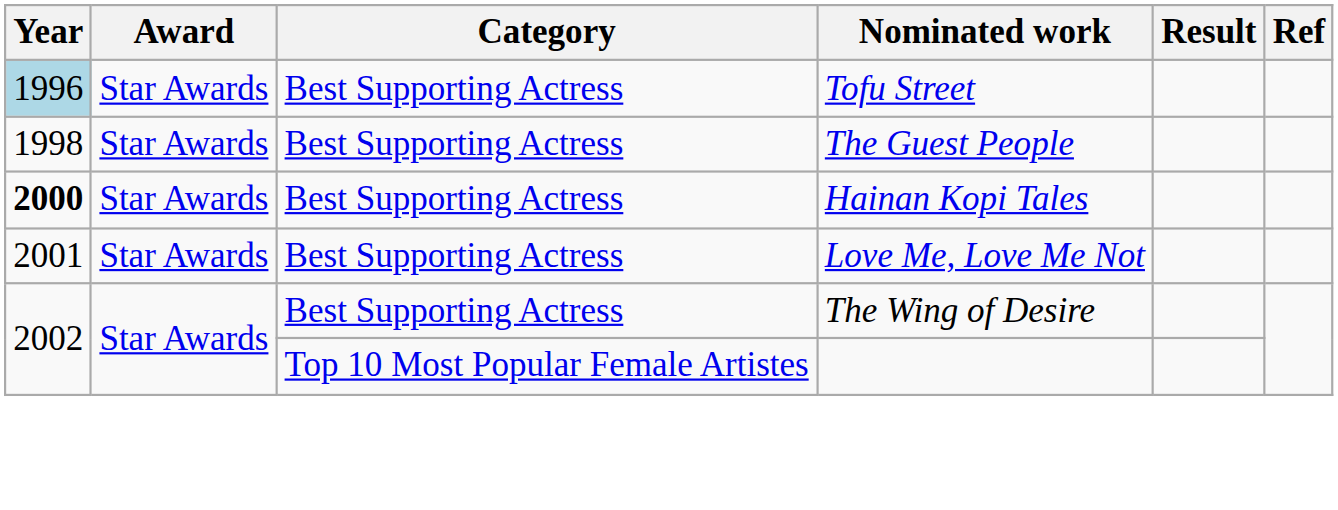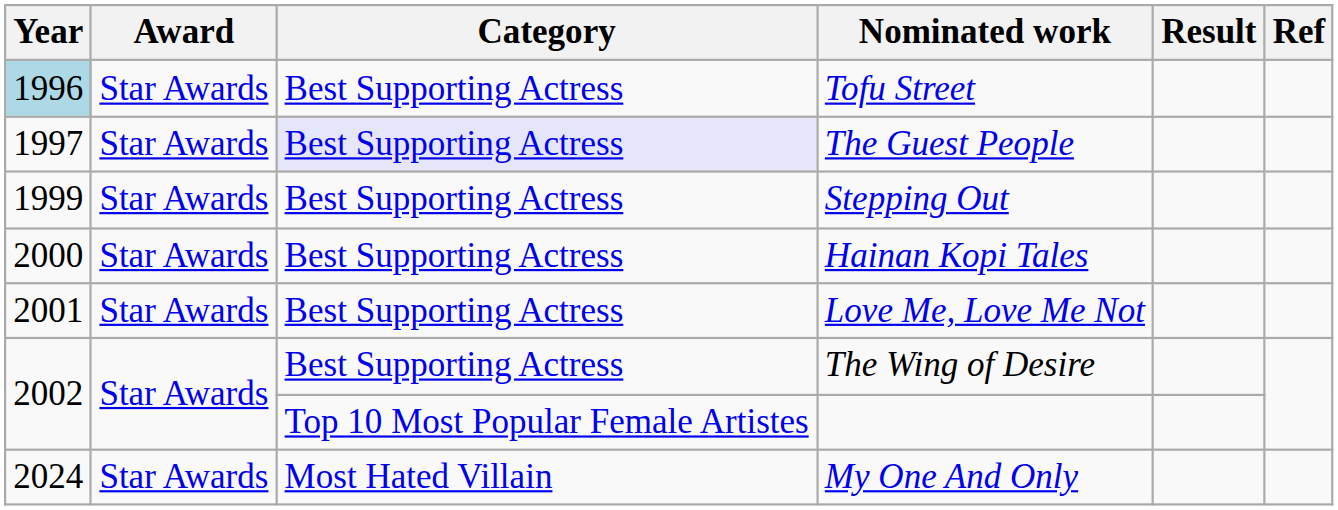 <table class="wikitable sortable">
 <tr>
 <th>Year</th>
 <th>Award</th>
 <th>Category</th>
 <th>Nominated work</th>
 <th>Result</th>
 <th class="unsortable">Ref</th>
 </tr>
 <tr>
 <td style="background: lightblue;">1996</td>
 <td><a href='#'>Star Awards</a></td>
 <td><a href='#'>Best Supporting Actress</a></td>
 <td><em><a href='#'>Tofu Street</a></em> </td>
 <td></td>
 <td></td>
 </tr>
 <tr>
-<td>1998</td>
+<td>1997</td>
 <td><a href='#'>Star Awards</a></td>
-<td><a href='#'>Best Supporting Actress</a></td>
+<td style="background: lavender;"><a href='#'>Best Supporting Actress</a></td>
 <td><em><a href='#'>The Guest People</a></em></td>
 <td></td>
 <td></td>
 </tr>
 <tr>
-<td><strong>2000</strong></td>
+<td>1999</td>
+<td><a href='#'>Star Awards</a></td>
+<td><a href='#'>Best Supporting Actress</a></td>
+<td><em><a href='#'>Stepping Out</a></em></td>
+<td></td>
+<td></td>
+</tr>
+<tr>
+<td>2000</td>
 <td><a href='#'>Star Awards</a></td>
 <td><a href='#'>Best Supporting Actress</a></td>
 <td><em><a href='#'>Hainan Kopi Tales</a></em> </td>
 <td></td>
 <td></td>
 </tr>
 <tr>
 <td>2001</td>
 <td><a href='#'>Star Awards</a></td>
 <td><a href='#'>Best Supporting Actress</a></td>
 <td><em><a href='#'>Love Me, Love Me Not</a></em> </td>
 <td></td>
 <td></td>
 </tr>
 <tr>
 <td rowspan=2>2002</td>
 <td rowspan=2><a href='#'>Star Awards</a></td>
 <td><a href='#'>Best Supporting Actress</a></td>
 <td><em>The Wing of Desire</em> </td>
 <td></td>
 <td rowspan=2></td>
 </tr>
 <tr>
 <td><a href='#'>Top 10 Most Popular Female Artistes</a></td>
 <td></td>
 <td></td>
 </tr>
+<tr>
+<td>2024</td>
+<td><a href='#'>Star Awards</a></td>
+<td><a href='#'>Most Hated Villain</a></td>
+<td><em><a href='#'>My One And Only</a></em> </td>
+<td></td>
+<td></td>
+</tr>
 </table>
